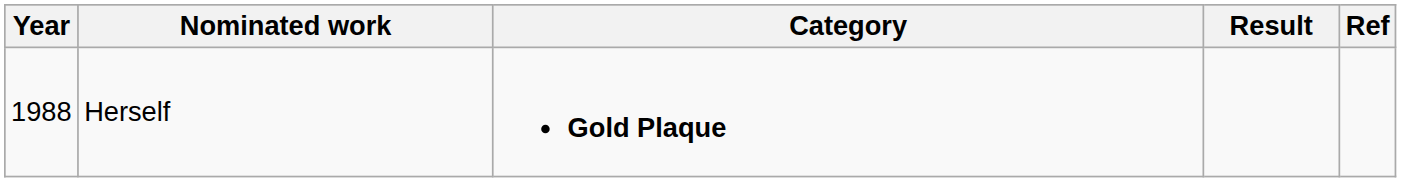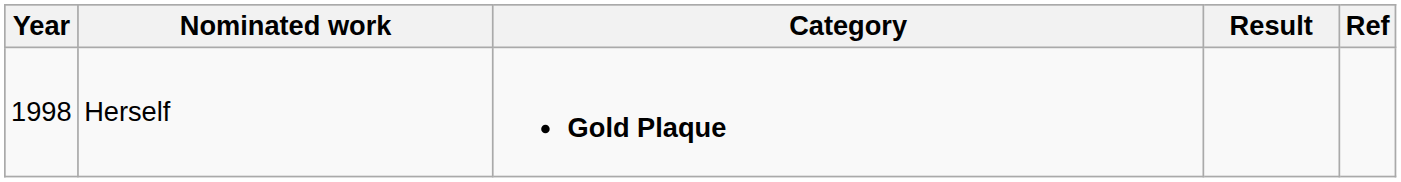 <table class="wikitable">
 <tr>
 <th style="width:10px;">Year</th>
 <th style="width:237px;">Nominated work</th>
 <th style="width:410px;">Category</th>
 <th style="width:73px;">Result</th>
 <th>Ref</th>
 </tr>
 <tr>
-<td>1988</td>
+<td>1998</td>
 <td>Herself</td>
 <td><strong><br><ul><li>Gold Plaque</li></ul></strong></td>
 <td></td>
 <td align=center></td>
 </tr>
 </table>
